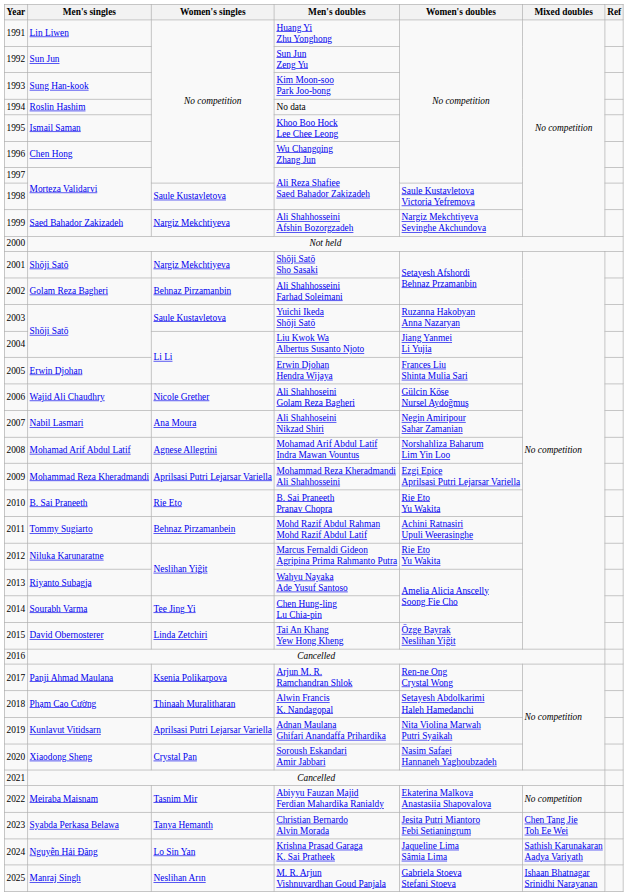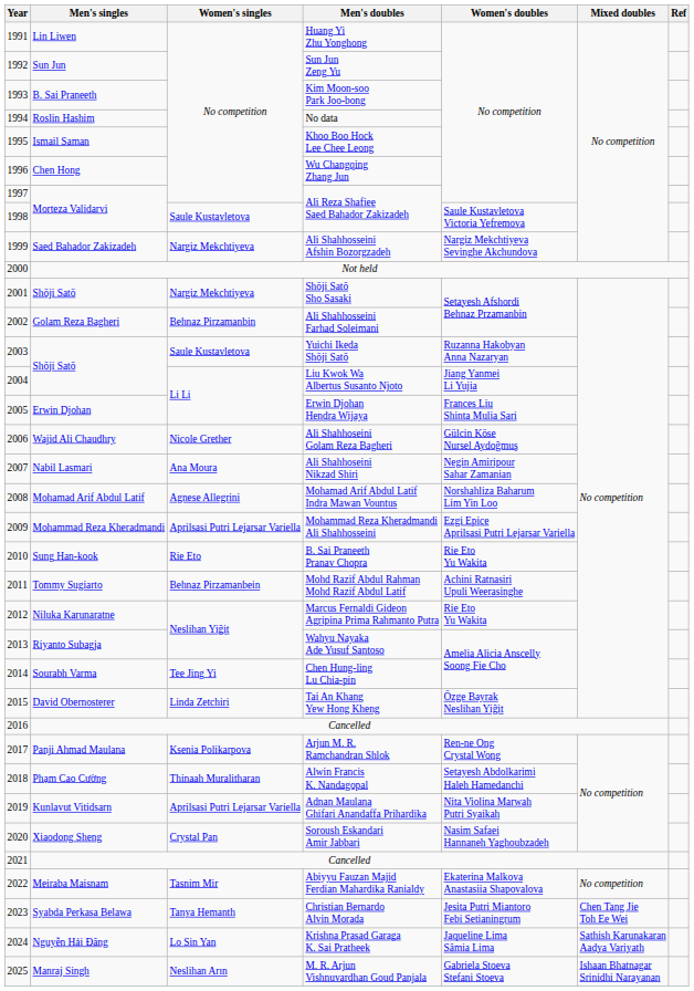 <table class=wikitable style="font-size:90%;">
 <tr>
 <th>Year</th>
 <th>Men's singles</th>
 <th>Women's singles</th>
 <th>Men's doubles</th>
 <th>Women's doubles</th>
 <th>Mixed doubles</th>
 <th>Ref</th>
 </tr>
 <tr>
 <td>1991</td>
 <td> <a href='#'>Lin Liwen</a></td>
 <td rowspan="7" align="center"><em>No competition</em></td>
 <td> <a href='#'>Huang Yi</a><br> <a href='#'>Zhu Yonghong</a></td>
 <td rowspan="7" align="center"><em>No competition</em></td>
 <td rowspan="9" align="center"><em>No competition</em></td>
 <td></td>
 </tr>
 <tr>
 <td>1992</td>
 <td> <a href='#'>Sun Jun</a></td>
 <td> <a href='#'>Sun Jun</a><br> <a href='#'>Zeng Yu</a></td>
 <td></td>
 </tr>
 <tr>
 <td>1993</td>
-<td> <a href='#'>Sung Han-kook</a></td>
+<td> <a href='#'>B. Sai Praneeth</a></td>
 <td> <a href='#'>Kim Moon-soo</a><br> <a href='#'>Park Joo-bong</a></td>
 <td></td>
 </tr>
 <tr>
 <td>1994</td>
 <td> <a href='#'>Roslin Hashim</a></td>
 <td>No data</td>
 <td></td>
 </tr>
 <tr>
 <td>1995</td>
 <td> <a href='#'>Ismail Saman</a></td>
 <td> <a href='#'>Khoo Boo Hock</a><br> <a href='#'>Lee Chee Leong</a></td>
 <td></td>
 </tr>
 <tr>
 <td>1996</td>
 <td> <a href='#'>Chen Hong</a></td>
 <td> <a href='#'>Wu Changqing</a><br> <a href='#'>Zhang Jun</a></td>
 <td></td>
 </tr>
 <tr>
 <td>1997</td>
 <td rowspan="2"> <a href='#'>Morteza Validarvi</a></td>
 <td rowspan="2"> <a href='#'>Ali Reza Shafiee</a><br> <a href='#'>Saed Bahador Zakizadeh</a></td>
 <td></td>
 </tr>
 <tr>
 <td>1998</td>
 <td> <a href='#'>Saule Kustavletova</a></td>
 <td> <a href='#'>Saule Kustavletova</a><br> <a href='#'>Victoria Yefremova</a></td>
 <td></td>
 </tr>
 <tr>
 <td>1999</td>
 <td> <a href='#'>Saed Bahador Zakizadeh</a></td>
 <td> <a href='#'>Nargiz Mekchtiyeva</a></td>
 <td> <a href='#'>Ali Shahhosseini</a><br> <a href='#'>Afshin Bozorgzadeh</a></td>
 <td> <a href='#'>Nargiz Mekchtiyeva</a><br> <a href='#'>Sevinghe Akchundova</a></td>
 <td></td>
 </tr>
 <tr>
 <td>2000</td>
 <td colspan="6" align="center"><em>Not held</em></td>
 </tr>
 <tr>
 <td>2001</td>
 <td> <a href='#'>Shōji Satō</a></td>
 <td> <a href='#'>Nargiz Mekchtiyeva</a></td>
 <td> <a href='#'>Shōji Satō</a><br> <a href='#'>Sho Sasaki</a></td>
 <td rowspan="2"> <a href='#'>Setayesh Afshordi</a><br> <a href='#'>Behnaz Przamanbin</a></td>
 <td rowspan="15"><em>No competition</em></td>
 <td></td>
 </tr>
 <tr>
 <td>2002</td>
 <td> <a href='#'>Golam Reza Bagheri</a></td>
 <td> <a href='#'>Behnaz Pirzamanbin</a></td>
 <td> <a href='#'>Ali Shahhosseini</a><br> <a href='#'>Farhad Soleimani</a></td>
 <td></td>
 </tr>
 <tr>
 <td>2003</td>
 <td rowspan="2"> <a href='#'>Shōji Satō</a></td>
 <td> <a href='#'>Saule Kustavletova</a></td>
 <td> <a href='#'>Yuichi Ikeda</a><br> <a href='#'>Shōji Satō</a></td>
 <td> <a href='#'>Ruzanna Hakobyan</a><br> <a href='#'>Anna Nazaryan</a></td>
 <td></td>
 </tr>
 <tr>
 <td>2004</td>
 <td rowspan="2"> <a href='#'>Li Li</a></td>
 <td> <a href='#'>Liu Kwok Wa</a><br> <a href='#'>Albertus Susanto Njoto</a></td>
 <td> <a href='#'>Jiang Yanmei</a><br> <a href='#'>Li Yujia</a></td>
 <td></td>
 </tr>
 <tr>
 <td>2005</td>
 <td> <a href='#'>Erwin Djohan</a></td>
 <td> <a href='#'>Erwin Djohan</a><br> <a href='#'>Hendra Wijaya</a></td>
 <td> <a href='#'>Frances Liu</a><br> <a href='#'>Shinta Mulia Sari</a></td>
 <td></td>
 </tr>
 <tr>
 <td>2006</td>
 <td> <a href='#'>Wajid Ali Chaudhry</a></td>
 <td> <a href='#'>Nicole Grether</a></td>
 <td> <a href='#'>Ali Shahhoseini</a><br> <a href='#'>Golam Reza Bagheri</a></td>
 <td> <a href='#'>Gülcin Köse</a><br> <a href='#'>Nursel Aydoğmuş</a></td>
 <td></td>
 </tr>
 <tr>
 <td>2007</td>
 <td> <a href='#'>Nabil Lasmari</a></td>
 <td> <a href='#'>Ana Moura</a></td>
 <td> <a href='#'>Ali Shahhoseini</a><br> <a href='#'>Nikzad Shiri</a></td>
 <td> <a href='#'>Negin Amiripour</a><br> <a href='#'>Sahar Zamanian</a></td>
 <td></td>
 </tr>
 <tr>
 <td>2008</td>
 <td> <a href='#'>Mohamad Arif Abdul Latif</a></td>
 <td> <a href='#'>Agnese Allegrini</a></td>
 <td> <a href='#'>Mohamad Arif Abdul Latif</a><br> <a href='#'>Indra Mawan Vountus</a></td>
 <td> <a href='#'>Norshahliza Baharum</a><br> <a href='#'>Lim Yin Loo</a></td>
 <td></td>
 </tr>
 <tr>
 <td>2009</td>
 <td> <a href='#'>Mohammad Reza Kheradmandi</a></td>
 <td> <a href='#'>Aprilsasi Putri Lejarsar Variella</a></td>
 <td> <a href='#'>Mohammad Reza Kheradmandi</a><br> <a href='#'>Ali Shahhosseini</a></td>
 <td> <a href='#'>Ezgi Epice</a><br> <a href='#'>Aprilsasi Putri Lejarsar Variella</a></td>
 <td></td>
 </tr>
 <tr>
 <td>2010</td>
-<td> <a href='#'>B. Sai Praneeth</a></td>
+<td> <a href='#'>Sung Han-kook</a></td>
 <td> <a href='#'>Rie Eto</a></td>
 <td> <a href='#'>B. Sai Praneeth</a><br> <a href='#'>Pranav Chopra</a></td>
 <td> <a href='#'>Rie Eto</a><br> <a href='#'>Yu Wakita</a></td>
 <td></td>
 </tr>
 <tr>
 <td>2011</td>
 <td> <a href='#'>Tommy Sugiarto</a></td>
 <td> <a href='#'>Behnaz Pirzamanbein</a></td>
 <td> <a href='#'>Mohd Razif Abdul Rahman</a><br> <a href='#'>Mohd Razif Abdul Latif</a></td>
 <td> <a href='#'>Achini Ratnasiri</a><br> <a href='#'>Upuli Weerasinghe</a></td>
 <td></td>
 </tr>
 <tr>
 <td>2012</td>
 <td> <a href='#'>Niluka Karunaratne</a></td>
 <td rowspan="2"> <a href='#'>Neslihan Yiğit</a></td>
 <td> <a href='#'>Marcus Fernaldi Gideon</a><br> <a href='#'>Agripina Prima Rahmanto Putra</a></td>
 <td> <a href='#'>Rie Eto</a><br> <a href='#'>Yu Wakita</a></td>
 <td></td>
 </tr>
 <tr>
 <td>2013</td>
 <td> <a href='#'>Riyanto Subagja</a></td>
 <td> <a href='#'>Wahyu Nayaka</a><br> <a href='#'>Ade Yusuf Santoso</a></td>
 <td rowspan="2"> <a href='#'>Amelia Alicia Anscelly</a><br> <a href='#'>Soong Fie Cho</a></td>
 <td></td>
 </tr>
 <tr>
 <td>2014</td>
 <td> <a href='#'>Sourabh Varma</a></td>
 <td> <a href='#'>Tee Jing Yi</a></td>
 <td> <a href='#'>Chen Hung-ling</a><br> <a href='#'>Lu Chia-pin</a></td>
 <td></td>
 </tr>
 <tr>
 <td>2015</td>
 <td> <a href='#'>David Obernosterer</a></td>
 <td> <a href='#'>Linda Zetchiri</a></td>
 <td> <a href='#'>Tai An Khang</a><br> <a href='#'>Yew Hong Kheng</a></td>
 <td> <a href='#'>Özge Bayrak</a><br> <a href='#'>Neslihan Yiğit</a></td>
 <td></td>
 </tr>
 <tr>
 <td>2016</td>
 <td colspan="5" align="center"><em>Cancelled</em></td>
 <td></td>
 </tr>
 <tr>
 <td>2017</td>
 <td> <a href='#'>Panji Ahmad Maulana</a></td>
 <td> <a href='#'>Ksenia Polikarpova</a></td>
 <td> <a href='#'>Arjun M. R.</a><br> <a href='#'>Ramchandran Shlok</a></td>
 <td> <a href='#'>Ren-ne Ong</a><br> <a href='#'>Crystal Wong</a></td>
 <td rowspan="4"><em>No competition</em></td>
 <td></td>
 </tr>
 <tr>
 <td>2018</td>
 <td> <a href='#'>Phạm Cao Cường</a></td>
 <td> <a href='#'>Thinaah Muralitharan</a></td>
 <td> <a href='#'>Alwin Francis</a><br> <a href='#'>K. Nandagopal</a></td>
 <td> <a href='#'>Setayesh Abdolkarimi</a><br> <a href='#'>Haleh Hamedanchi</a></td>
 <td></td>
 </tr>
 <tr>
 <td>2019</td>
 <td> <a href='#'>Kunlavut Vitidsarn</a></td>
 <td> <a href='#'>Aprilsasi Putri Lejarsar Variella</a></td>
 <td> <a href='#'>Adnan Maulana</a><br> <a href='#'>Ghifari Anandaffa Prihardika</a></td>
 <td> <a href='#'>Nita Violina Marwah</a><br> <a href='#'>Putri Syaikah</a></td>
 <td></td>
 </tr>
 <tr>
 <td>2020</td>
 <td> <a href='#'>Xiaodong Sheng</a></td>
 <td> <a href='#'>Crystal Pan</a></td>
 <td> <a href='#'>Soroush Eskandari</a><br> <a href='#'>Amir Jabbari</a></td>
 <td> <a href='#'>Nasim Safaei</a><br> <a href='#'>Hannaneh Yaghoubzadeh</a></td>
 <td></td>
 </tr>
 <tr>
 <td>2021</td>
 <td colspan="5" align="center"><em>Cancelled</em></td>
 <td></td>
 </tr>
 <tr>
 <td>2022</td>
 <td> <a href='#'>Meiraba Maisnam</a></td>
 <td> <a href='#'>Tasnim Mir</a></td>
 <td> <a href='#'>Abiyyu Fauzan Majid</a><br> <a href='#'>Ferdian Mahardika Ranialdy</a></td>
 <td> <a href='#'>Ekaterina Malkova</a><br> <a href='#'>Anastasiia Shapovalova</a></td>
 <td><em>No competition</em></td>
 <td></td>
 </tr>
 <tr>
 <td>2023</td>
 <td> <a href='#'>Syabda Perkasa Belawa</a></td>
 <td> <a href='#'>Tanya Hemanth</a></td>
 <td> <a href='#'>Christian Bernardo</a><br> <a href='#'>Alvin Morada</a></td>
 <td> <a href='#'>Jesita Putri Miantoro</a><br> <a href='#'>Febi Setianingrum</a></td>
 <td> <a href='#'>Chen Tang Jie</a><br> <a href='#'>Toh Ee Wei</a></td>
 <td></td>
 </tr>
 <tr>
 <td>2024</td>
 <td> <a href='#'>Nguyễn Hải Đăng</a></td>
 <td> <a href='#'>Lo Sin Yan</a></td>
 <td> <a href='#'>Krishna Prasad Garaga</a><br> <a href='#'>K. Sai Pratheek</a></td>
 <td> <a href='#'>Jaqueline Lima</a><br> <a href='#'>Sâmia Lima</a></td>
 <td> <a href='#'>Sathish Karunakaran</a><br> <a href='#'>Aadya Variyath</a></td>
 <td></td>
 </tr>
 <tr>
 <td>2025</td>
 <td> <a href='#'>Manraj Singh</a></td>
 <td> <a href='#'>Neslihan Arın</a></td>
 <td> <a href='#'>M. R. Arjun</a><br> <a href='#'>Vishnuvardhan Goud Panjala</a></td>
 <td> <a href='#'>Gabriela Stoeva</a><br> <a href='#'>Stefani Stoeva</a></td>
 <td> <a href='#'>Ishaan Bhatnagar</a><br> <a href='#'>Srinidhi Narayanan</a></td>
 <td></td>
 </tr>
 </table>
